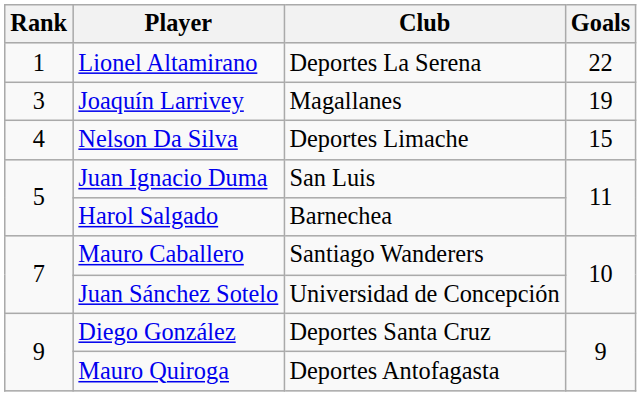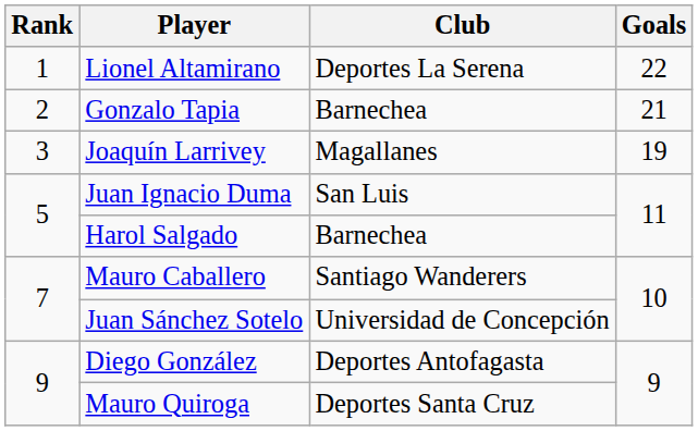 <table class="wikitable" border="1">
 <tr>
 <th>Rank</th>
 <th>Player</th>
 <th>Club</th>
 <th>Goals</th>
 </tr>
 <tr>
 <td align=center>1</td>
 <td> <a href='#'>Lionel Altamirano</a></td>
 <td>Deportes La Serena</td>
 <td align=center>22</td>
 </tr>
 <tr>
+<td align=center>2</td>
+<td> <a href='#'>Gonzalo Tapia</a></td>
+<td>Barnechea</td>
+<td align=center>21</td>
+</tr>
+<tr>
 <td align=center>3</td>
 <td> <a href='#'>Joaquín Larrivey</a></td>
 <td>Magallanes</td>
 <td align=center>19</td>
-</tr>
-<tr>
-<td align=center>4</td>
-<td> <a href='#'>Nelson Da Silva</a></td>
-<td>Deportes Limache</td>
-<td align=center>15</td>
 </tr>
 <tr>
 <td rowspan=2 align=center>5</td>
 <td> <a href='#'>Juan Ignacio Duma</a></td>
 <td>San Luis</td>
 <td rowspan=2 align=center>11</td>
 </tr>
 <tr>
 <td> <a href='#'>Harol Salgado</a></td>
 <td>Barnechea</td>
 </tr>
 <tr>
 <td rowspan=2 align=center>7</td>
 <td> <a href='#'>Mauro Caballero</a></td>
 <td>Santiago Wanderers</td>
 <td rowspan=2 align=center>10</td>
 </tr>
 <tr>
 <td> <a href='#'>Juan Sánchez Sotelo</a></td>
 <td>Universidad de Concepción</td>
 </tr>
 <tr>
 <td rowspan=2 align=center>9</td>
 <td> <a href='#'>Diego González</a></td>
-<td>Deportes Santa Cruz</td>
+<td>Deportes Antofagasta</td>
 <td rowspan=2 align=center>9</td>
 </tr>
 <tr>
 <td> <a href='#'>Mauro Quiroga</a></td>
-<td>Deportes Antofagasta</td>
+<td>Deportes Santa Cruz</td>
 </tr>
 </table>
